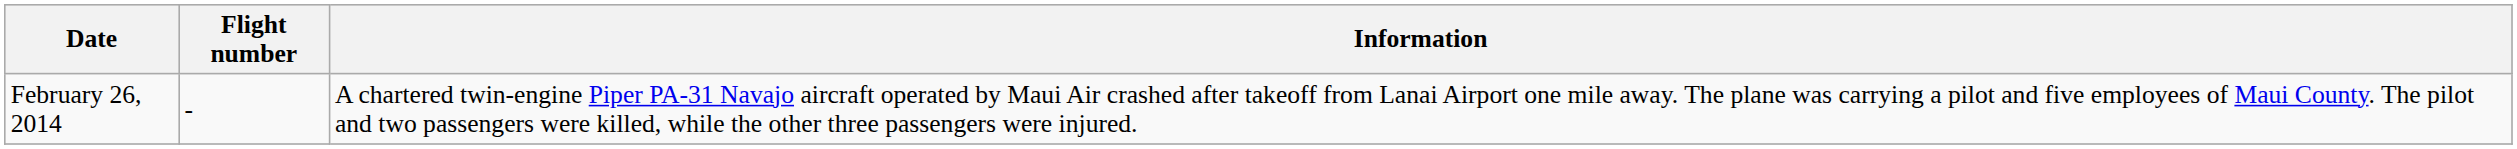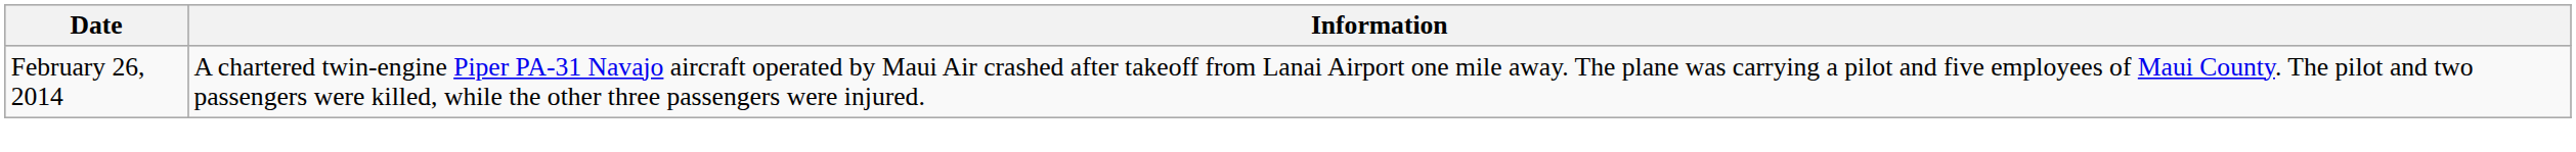 <table class="wikitable">
 <tr>
 <th>Date</th>
-<th>Flight number</th>
 <th>Information</th>
 </tr>
 <tr>
 <td>February 26, 2014</td>
-<td>-</td>
 <td>A chartered twin-engine <a href='#'>Piper PA-31 Navajo</a> aircraft operated by Maui Air crashed after takeoff from Lanai Airport one mile away. The plane was carrying a pilot and five employees of <a href='#'>Maui County</a>. The pilot and two passengers were killed, while the other three passengers were injured.</td>
 </tr>
 </table>
